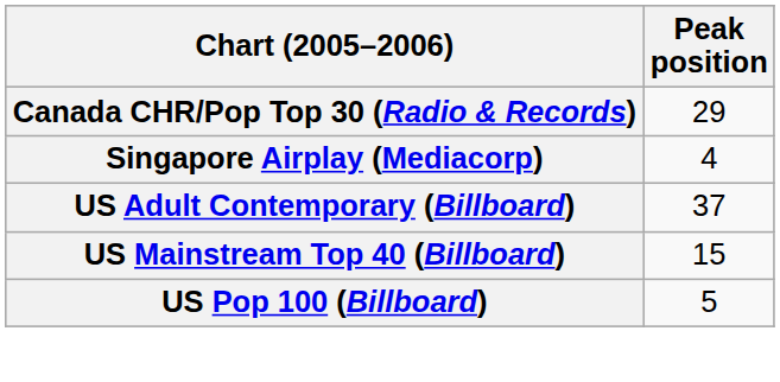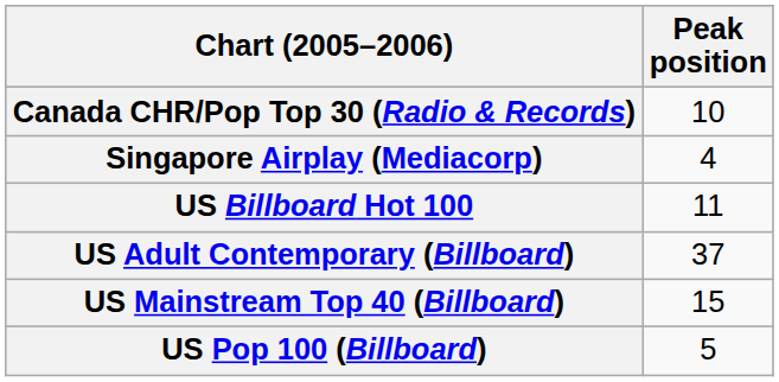 <table class="wikitable sortable plainrowheaders" style="text-align:center">
 <tr>
 <th scope="col">Chart (2005–2006)</th>
 <th scope="col">Peak<br>position</th>
 </tr>
 <tr>
 <th scope="row">Canada CHR/Pop Top 30 (<em><a href='#'>Radio & Records</a></em>)</th>
-<td>29</td>
+<td>10</td>
 </tr>
 <tr>
 <th scope="row">Singapore <a href='#'>Airplay</a> (<a href='#'>Mediacorp</a>)</th>
 <td>4</td>
+</tr>
+<tr>
+<th scope="row">US <a href='#'><em>Billboard</em> Hot 100</a></th>
+<td>11</td>
 </tr>
 <tr>
 <th scope="row">US <a href='#'>Adult Contemporary</a> (<em><a href='#'>Billboard</a></em>)</th>
 <td>37</td>
 </tr>
 <tr>
 <th scope="row">US <a href='#'>Mainstream Top 40</a> (<em><a href='#'>Billboard</a></em>)</th>
 <td>15</td>
 </tr>
 <tr>
 <th scope="row">US <a href='#'>Pop 100</a> (<em><a href='#'>Billboard</a></em>)</th>
 <td>5</td>
 </tr>
 </table>
